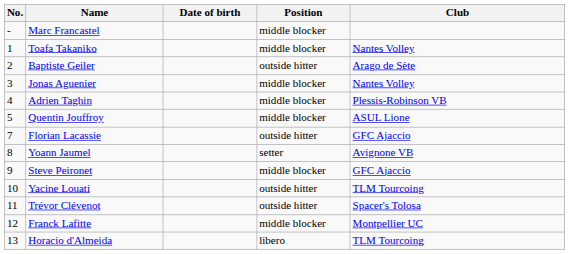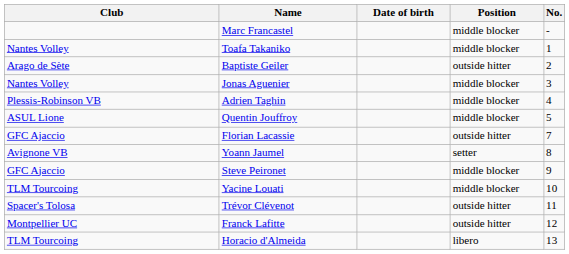 <table class=wikitable sortable style=font-size:100%; text-align:center;>
 <tr>
-<th>No.</th>
+<th style=width:19em>Club</th>
 <th style=width:12em>Name</th>
 <th style=width:8em>Date of birth</th>
 <th style=width:8em>Position</th>
-<th style=width:19em>Club</th>
+<th>No.</th>
 </tr>
 <tr>
-<td>-</td>
+<td></td>
 <td><a href='#'>Marc Francastel</a></td>
 <td></td>
 <td>middle blocker</td>
-<td></td>
+<td>-</td>
 </tr>
 <tr>
-<td>1</td>
+<td> <a href='#'>Nantes Volley</a></td>
 <td><a href='#'>Toafa Takaniko</a></td>
 <td></td>
 <td>middle blocker</td>
-<td> <a href='#'>Nantes Volley</a></td>
+<td>1</td>
 </tr>
 <tr>
-<td>2</td>
+<td> <a href='#'>Arago de Sète</a></td>
 <td><a href='#'>Baptiste Geiler </a></td>
 <td></td>
 <td>outside hitter</td>
-<td> <a href='#'>Arago de Sète</a></td>
+<td>2</td>
 </tr>
 <tr>
-<td>3</td>
+<td> <a href='#'>Nantes Volley</a></td>
 <td><a href='#'>Jonas Aguenier</a></td>
 <td></td>
 <td>middle blocker</td>
-<td> <a href='#'>Nantes Volley</a></td>
+<td>3</td>
 </tr>
 <tr>
-<td>4</td>
+<td> <a href='#'>Plessis-Robinson VB</a></td>
 <td><a href='#'>Adrien Taghin</a></td>
 <td></td>
 <td>middle blocker</td>
-<td> <a href='#'>Plessis-Robinson VB</a></td>
+<td>4</td>
 </tr>
 <tr>
-<td>5</td>
+<td> <a href='#'>ASUL Lione</a></td>
 <td><a href='#'>Quentin Jouffroy</a></td>
 <td></td>
 <td>middle blocker</td>
-<td> <a href='#'>ASUL Lione</a></td>
+<td>5</td>
 </tr>
 <tr>
-<td>7</td>
+<td> <a href='#'>GFC Ajaccio</a></td>
 <td><a href='#'>Florian Lacassie</a></td>
 <td></td>
 <td>outside hitter</td>
-<td> <a href='#'>GFC Ajaccio</a></td>
+<td>7</td>
 </tr>
 <tr>
-<td>8</td>
+<td> <a href='#'>Avignone VB</a></td>
 <td><a href='#'>Yoann Jaumel</a></td>
 <td></td>
 <td>setter</td>
-<td> <a href='#'>Avignone VB</a></td>
+<td>8</td>
 </tr>
 <tr>
-<td>9</td>
+<td> <a href='#'>GFC Ajaccio</a></td>
 <td><a href='#'>Steve Peironet</a></td>
 <td></td>
 <td>middle blocker</td>
-<td> <a href='#'>GFC Ajaccio</a></td>
+<td>9</td>
 </tr>
 <tr>
-<td>10</td>
+<td> <a href='#'>TLM Tourcoing</a></td>
 <td><a href='#'>Yacine Louati</a></td>
 <td></td>
-<td>outside hitter</td>
-<td> <a href='#'>TLM Tourcoing</a></td>
+<td>middle blocker</td>
+<td>10</td>
 </tr>
 <tr>
-<td>11</td>
+<td> <a href='#'>Spacer's Tolosa</a></td>
 <td><a href='#'>Trévor Clévenot</a></td>
 <td></td>
 <td>outside hitter</td>
-<td> <a href='#'>Spacer's Tolosa</a></td>
+<td>11</td>
 </tr>
 <tr>
-<td>12</td>
+<td> <a href='#'>Montpellier UC</a></td>
 <td><a href='#'>Franck Lafitte</a></td>
 <td></td>
-<td>middle blocker</td>
-<td> <a href='#'>Montpellier UC</a></td>
+<td>outside hitter</td>
+<td>12</td>
 </tr>
 <tr>
-<td>13</td>
+<td> <a href='#'>TLM Tourcoing</a></td>
 <td><a href='#'>Horacio d'Almeida</a></td>
 <td></td>
 <td>libero</td>
-<td> <a href='#'>TLM Tourcoing</a></td>
+<td>13</td>
 </tr>
 </table>
